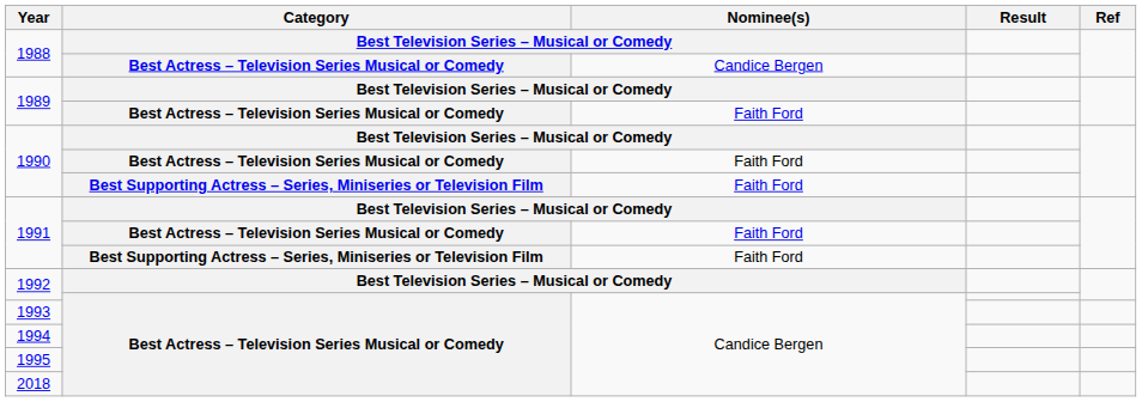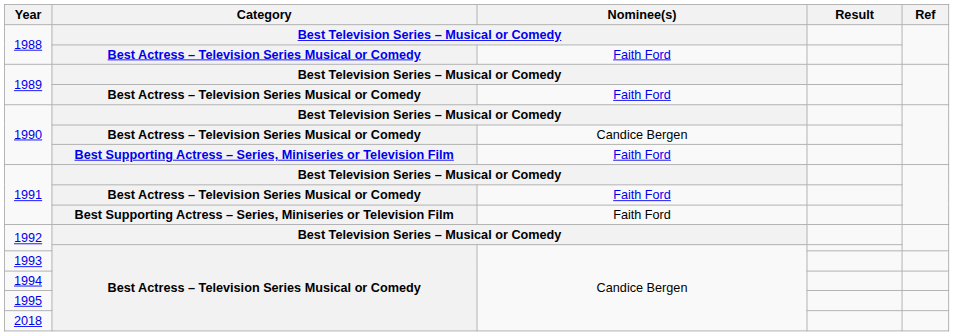 <table class="wikitable plainrowheaders" style="font-size: 90%; text-align:center" width=85%>
 <tr>
 <th scope="col" width="5%">Year</th>
 <th scope="col" width="45%">Category</th>
 <th scope="col" width="35%">Nominee(s)</th>
 <th scope="col" width="10%">Result</th>
 <th scope="col" width="5%">Ref</th>
 </tr>
 <tr>
 <td rowspan="2"><a href='#'>1988</a></td>
 <th scope="row" style="text-align:center" colspan="2"><a href='#'>Best Television Series – Musical or Comedy</a></th>
 <td></td>
 <td rowspan="2"></td>
 </tr>
 <tr>
 <th scope="row" style="text-align:center"><a href='#'>Best Actress – Television Series Musical or Comedy</a></th>
-<td><a href='#'>Candice Bergen</a> </td>
+<td><a href='#'>Faith Ford</a> </td>
 <td></td>
 </tr>
 <tr>
 <td rowspan="2"><a href='#'>1989</a></td>
 <th scope="row" style="text-align:center" colspan="2">Best Television Series – Musical or Comedy</th>
 <td></td>
 <td rowspan="2"></td>
 </tr>
 <tr>
 <th scope="row" style="text-align:center">Best Actress – Television Series Musical or Comedy</th>
 <td><a href='#'>Faith Ford</a> </td>
 <td></td>
 </tr>
 <tr>
 <td rowspan="3"><a href='#'>1990</a></td>
 <th scope="row" style="text-align:center" colspan="2">Best Television Series – Musical or Comedy</th>
 <td></td>
 <td rowspan="3"></td>
 </tr>
 <tr>
 <th scope="row" style="text-align:center">Best Actress – Television Series Musical or Comedy</th>
-<td>Faith Ford </td>
+<td>Candice Bergen </td>
 <td></td>
 </tr>
 <tr>
 <th scope="row" style="text-align:center"><a href='#'>Best Supporting Actress – Series, Miniseries or Television Film</a></th>
 <td><a href='#'>Faith Ford</a> </td>
 <td></td>
 </tr>
 <tr>
 <td rowspan="3"><a href='#'>1991</a></td>
 <th scope="row" style="text-align:center" colspan="2">Best Television Series – Musical or Comedy</th>
 <td></td>
 <td rowspan="3"></td>
 </tr>
 <tr>
 <th scope="row" style="text-align:center">Best Actress – Television Series Musical or Comedy</th>
 <td><a href='#'>Faith Ford</a> </td>
 <td></td>
 </tr>
 <tr>
 <th scope="row" style="text-align:center">Best Supporting Actress – Series, Miniseries or Television Film</th>
 <td>Faith Ford </td>
 <td></td>
 </tr>
 <tr>
 <td rowspan="2"><a href='#'>1992</a></td>
 <th scope="row" style="text-align:center" colspan="2">Best Television Series – Musical or Comedy</th>
 <td></td>
 <td rowspan="2"></td>
 </tr>
 <tr>
 <th scope="row" style="text-align:center" rowspan="5">Best Actress – Television Series Musical or Comedy</th>
 <td rowspan="5">Candice Bergen </td>
 <td></td>
 </tr>
 <tr>
 <td><a href='#'>1993</a></td>
 <td></td>
 <td></td>
 </tr>
 <tr>
 <td><a href='#'>1994</a></td>
 <td></td>
 <td></td>
 </tr>
 <tr>
 <td><a href='#'>1995</a></td>
 <td></td>
 <td></td>
 </tr>
 <tr>
 <td><a href='#'>2018</a></td>
 <td></td>
 <td></td>
 </tr>
 </table>
